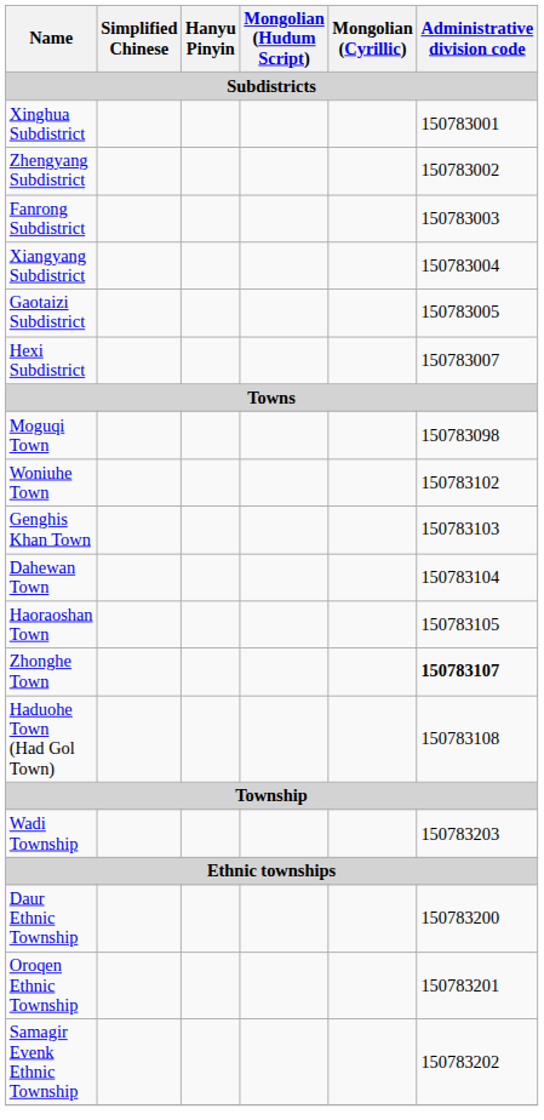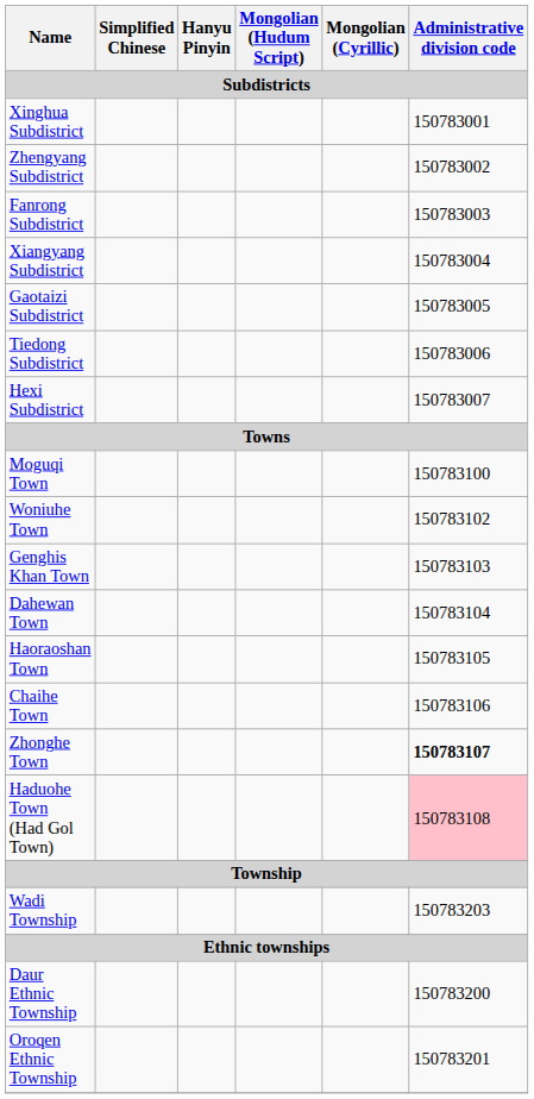 <table class="wikitable" align="center" style="width:50%; border="1">
 <tr>
 <th>Name</th>
 <th>Simplified Chinese</th>
 <th>Hanyu Pinyin</th>
 <th><a href='#'>Mongolian</a> (<a href='#'>Hudum Script</a>)</th>
 <th>Mongolian (<a href='#'>Cyrillic</a>)</th>
 <th><a href='#'>Administrative division code</a></th>
 </tr>
 <tr>
 <td colspan="6"  style="text-align:center; background:#d3d3d3;"><strong>Subdistricts</strong></td>
 </tr>
 <tr --------->
 <td><a href='#'>Xinghua Subdistrict</a></td>
 <td></td>
 <td></td>
 <td></td>
 <td></td>
 <td>150783001</td>
 </tr>
 <tr>
 <td><a href='#'>Zhengyang Subdistrict</a></td>
 <td></td>
 <td></td>
 <td></td>
 <td></td>
 <td>150783002</td>
 </tr>
 <tr>
 <td><a href='#'>Fanrong Subdistrict</a></td>
 <td></td>
 <td></td>
 <td></td>
 <td></td>
 <td>150783003</td>
 </tr>
 <tr>
 <td><a href='#'>Xiangyang Subdistrict</a></td>
 <td></td>
 <td></td>
 <td></td>
 <td></td>
 <td>150783004</td>
 </tr>
 <tr>
 <td><a href='#'>Gaotaizi Subdistrict</a></td>
 <td></td>
 <td></td>
 <td></td>
 <td></td>
 <td>150783005</td>
 </tr>
 <tr>
+<td><a href='#'>Tiedong Subdistrict</a></td>
+<td></td>
+<td></td>
+<td></td>
+<td></td>
+<td>150783006</td>
+</tr>
+<tr>
 <td><a href='#'>Hexi Subdistrict</a></td>
 <td></td>
 <td></td>
 <td></td>
 <td></td>
 <td>150783007</td>
 </tr>
 <tr>
 <td colspan="6"  style="text-align:center; background:#d3d3d3;"><strong>Towns</strong></td>
 </tr>
 <tr --------->
 <td><a href='#'>Moguqi Town</a></td>
 <td></td>
 <td></td>
 <td></td>
 <td></td>
-<td>150783098</td>
+<td>150783100</td>
 </tr>
 <tr>
 <td><a href='#'>Woniuhe Town</a></td>
 <td></td>
 <td></td>
 <td></td>
 <td></td>
 <td>150783102</td>
 </tr>
 <tr>
 <td><a href='#'>Genghis Khan Town</a></td>
 <td></td>
 <td></td>
 <td></td>
 <td></td>
 <td>150783103</td>
 </tr>
 <tr>
 <td><a href='#'>Dahewan Town</a></td>
 <td></td>
 <td></td>
 <td></td>
 <td></td>
 <td>150783104</td>
 </tr>
 <tr>
 <td><a href='#'>Haoraoshan Town</a></td>
 <td></td>
 <td></td>
 <td></td>
 <td></td>
 <td>150783105</td>
 </tr>
 <tr>
+<td><a href='#'>Chaihe Town</a></td>
+<td></td>
+<td></td>
+<td></td>
+<td></td>
+<td>150783106</td>
+</tr>
+<tr>
 <td><a href='#'>Zhonghe Town</a></td>
 <td></td>
 <td></td>
 <td></td>
 <td></td>
 <td><strong>150783107</strong></td>
 </tr>
 <tr>
 <td><a href='#'>Haduohe Town</a><br>(Had Gol Town)</td>
 <td></td>
 <td></td>
 <td></td>
 <td></td>
-<td>150783108</td>
+<td style="background: pink;">150783108</td>
 </tr>
 <tr>
 <td colspan="6"  style="text-align:center; background:#d3d3d3;"><strong>Township</strong></td>
 </tr>
 <tr --------->
 <td><a href='#'>Wadi Township</a></td>
 <td></td>
 <td></td>
 <td></td>
 <td></td>
 <td>150783203</td>
 </tr>
 <tr>
 <td colspan="6"  style="text-align:center; background:#d3d3d3;"><strong>Ethnic townships</strong></td>
 </tr>
 <tr --------->
 <td><a href='#'>Daur Ethnic Township</a></td>
 <td></td>
 <td></td>
 <td></td>
 <td></td>
 <td>150783200</td>
 </tr>
 <tr>
 <td><a href='#'>Oroqen Ethnic Township</a></td>
 <td></td>
 <td></td>
 <td></td>
 <td></td>
 <td>150783201</td>
 </tr>
 <tr>
-<td><a href='#'>Samagir Evenk Ethnic Township</a></td>
-<td></td>
-<td></td>
-<td></td>
-<td></td>
-<td>150783202</td>
-</tr>
-<tr>
 </tr>
 </table>
